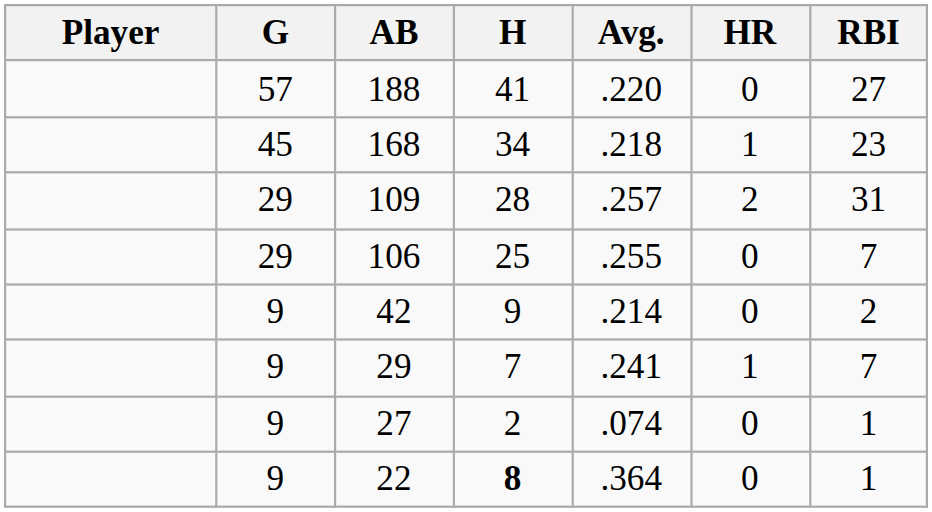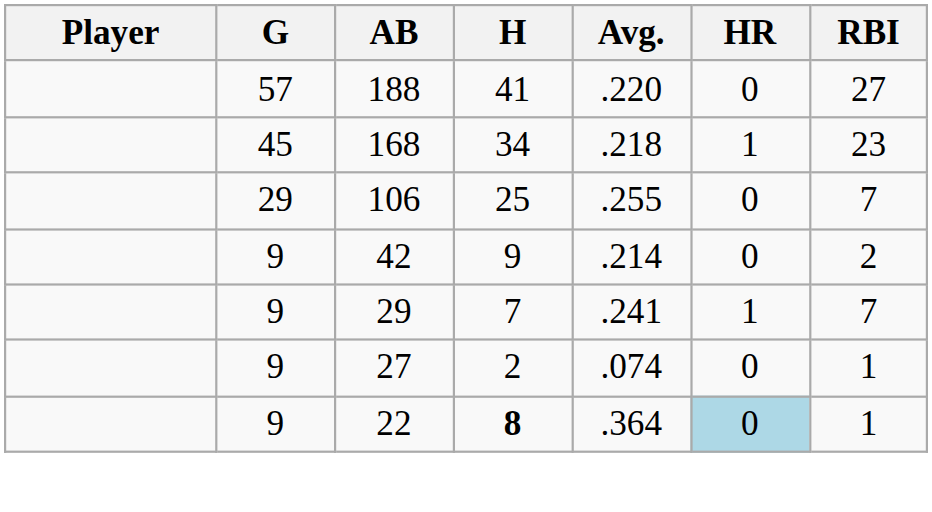 <table class="wikitable sortable">
 <tr>
 <th bgcolor="#DDDDFF" width="16%">Player</th>
 <th bgcolor="#DDDDFF" width="9%">G</th>
 <th bgcolor="#DDDDFF" width="9%">AB</th>
 <th bgcolor="#DDDDFF" width="9%">H</th>
 <th bgcolor="#DDDDFF" width="9%">Avg.</th>
 <th bgcolor="#DDDDFF" width="9%">HR</th>
 <th bgcolor="#DDDDFF" width="9%">RBI</th>
 </tr>
 <tr align="center">
 <td></td>
 <td>57</td>
 <td>188</td>
 <td>41</td>
 <td>.220</td>
 <td>0</td>
 <td>27</td>
 </tr>
 <tr align="center">
 <td></td>
 <td>45</td>
 <td>168</td>
 <td>34</td>
 <td>.218</td>
 <td>1</td>
 <td>23</td>
-</tr>
-<tr align="center">
-<td></td>
-<td>29</td>
-<td>109</td>
-<td>28</td>
-<td>.257</td>
-<td>2</td>
-<td>31</td>
 </tr>
 <tr align="center">
 <td></td>
 <td>29</td>
 <td>106</td>
 <td>25</td>
 <td>.255</td>
 <td>0</td>
 <td>7</td>
 </tr>
 <tr align="center">
 <td></td>
 <td>9</td>
 <td>42</td>
 <td>9</td>
 <td>.214</td>
 <td>0</td>
 <td>2</td>
 </tr>
 <tr align="center">
 <td></td>
 <td>9</td>
 <td>29</td>
 <td>7</td>
 <td>.241</td>
 <td>1</td>
 <td>7</td>
 </tr>
 <tr align="center">
 <td></td>
 <td>9</td>
 <td>27</td>
 <td>2</td>
 <td>.074</td>
 <td>0</td>
 <td>1</td>
 </tr>
 <tr align="center">
 <td></td>
 <td>9</td>
 <td>22</td>
 <td><strong>8</strong></td>
 <td>.364</td>
-<td>0</td>
+<td style="background: lightblue;">0</td>
 <td>1</td>
 </tr>
 </table>
